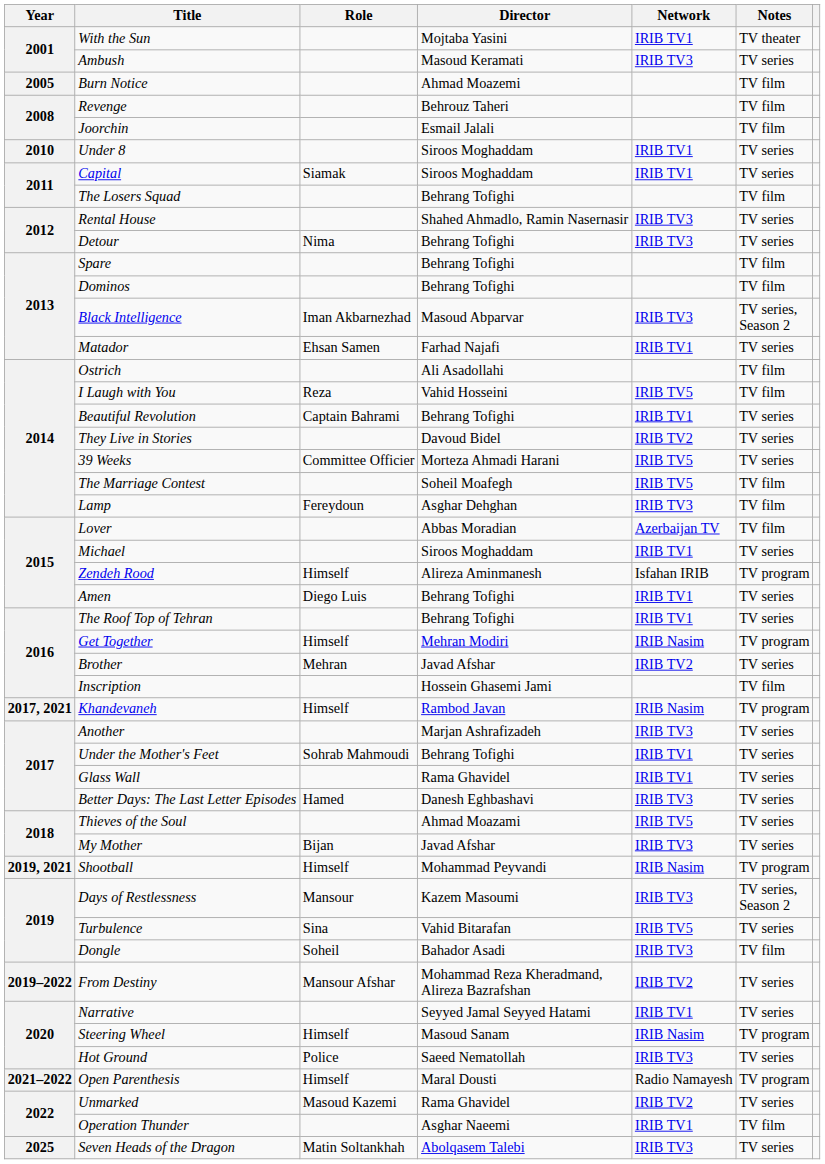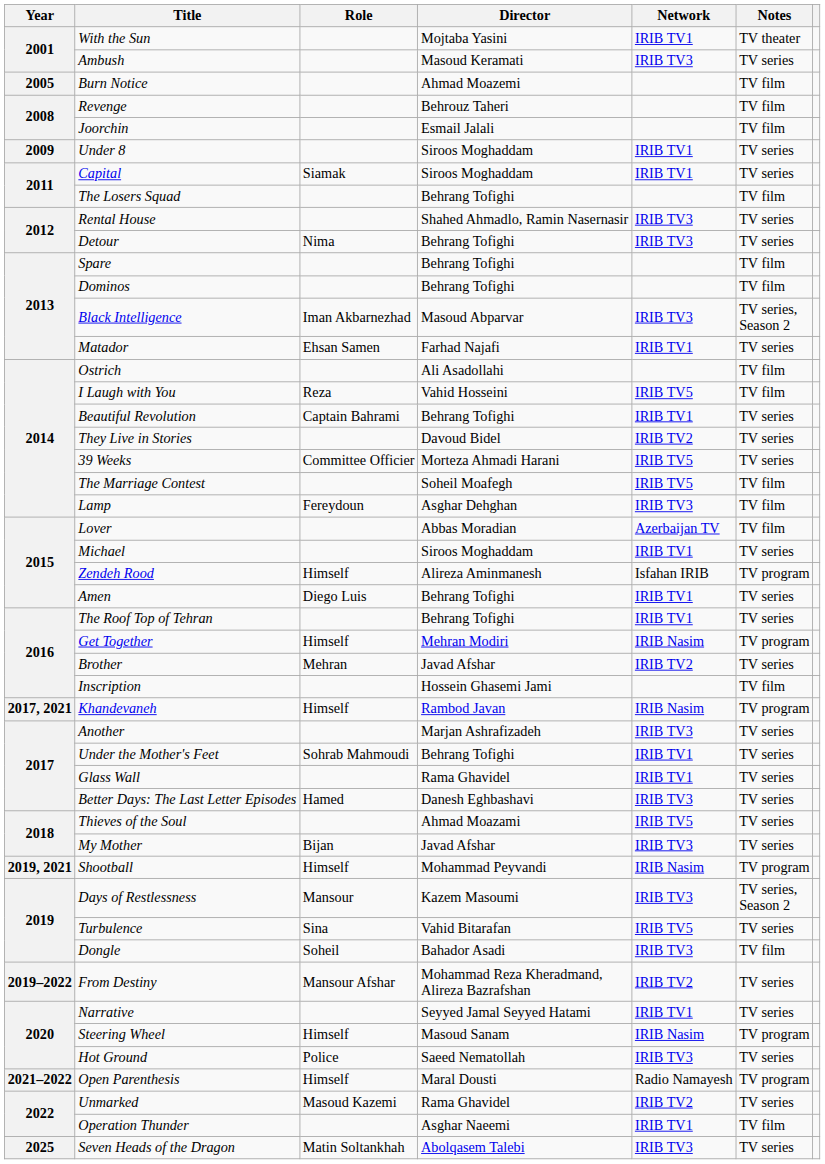 <table class="wikitable plainrowheaders sortable"  style=font-size:100%>
 <tr>
 <th scope="col">Year</th>
 <th scope="col">Title</th>
 <th scope="col">Role</th>
 <th scope="col">Director</th>
 <th scope="col" class="unsortable">Network</th>
 <th scope="col">Notes</th>
 <th scope="col" class="unsortable"></th>
 </tr>
 <tr>
 <th scope=row rowspan="2">2001</th>
 <td><em>With the Sun</em></td>
 <td></td>
 <td>Mojtaba Yasini</td>
 <td><a href='#'>IRIB TV1</a></td>
 <td>TV theater</td>
 <td></td>
 </tr>
 <tr>
 <td><em>Ambush</em></td>
 <td></td>
 <td>Masoud Keramati</td>
 <td><a href='#'>IRIB TV3</a></td>
 <td>TV series</td>
 <td></td>
 </tr>
 <tr>
 <th scope="row">2005</th>
 <td><em>Burn Notice</em></td>
 <td></td>
 <td>Ahmad Moazemi</td>
 <td></td>
 <td>TV film</td>
 <td></td>
 </tr>
 <tr>
 <th rowspan="2" scope="row">2008</th>
 <td><em>Revenge</em></td>
 <td></td>
 <td>Behrouz Taheri</td>
 <td></td>
 <td>TV film</td>
 <td></td>
 </tr>
 <tr>
 <td><em>Joorchin</em></td>
 <td></td>
 <td>Esmail Jalali</td>
 <td></td>
 <td>TV film</td>
 <td></td>
 </tr>
 <tr>
-<th scope=row>2010</th>
+<th scope=row>2009</th>
 <td><em>Under 8</em></td>
 <td></td>
 <td>Siroos Moghaddam</td>
 <td><a href='#'>IRIB TV1</a></td>
 <td>TV series</td>
 <td></td>
 </tr>
 <tr>
 <th scope=row rowspan="2">2011</th>
 <td><em><a href='#'>Capital</a></em></td>
 <td>Siamak</td>
 <td>Siroos Moghaddam</td>
 <td><a href='#'>IRIB TV1</a></td>
 <td>TV series</td>
 <td></td>
 </tr>
 <tr>
 <td><em>The Losers Squad</em></td>
 <td></td>
 <td>Behrang Tofighi</td>
 <td></td>
 <td>TV film</td>
 <td></td>
 </tr>
 <tr>
 <th scope=row rowspan="2">2012</th>
 <td><em>Rental House</em></td>
 <td></td>
 <td>Shahed Ahmadlo, Ramin Nasernasir</td>
 <td><a href='#'>IRIB TV3</a></td>
 <td>TV series</td>
 <td></td>
 </tr>
 <tr>
 <td><em>Detour</em></td>
 <td>Nima</td>
 <td>Behrang Tofighi</td>
 <td><a href='#'>IRIB TV3</a></td>
 <td>TV series</td>
 <td></td>
 </tr>
 <tr>
 <th rowspan="4" scope="row">2013</th>
 <td><em>Spare</em></td>
 <td></td>
 <td>Behrang Tofighi</td>
 <td></td>
 <td>TV film</td>
 <td></td>
 </tr>
 <tr>
 <td><em>Dominos</em></td>
 <td></td>
 <td>Behrang Tofighi</td>
 <td></td>
 <td>TV film</td>
 <td></td>
 </tr>
 <tr>
 <td><a href='#'><em>Black Intelligence</em></a></td>
 <td>Iman Akbarnezhad</td>
 <td>Masoud Abparvar</td>
 <td><a href='#'>IRIB TV3</a></td>
 <td>TV series,<br>Season 2</td>
 <td></td>
 </tr>
 <tr>
 <td><em>Matador</em></td>
 <td>Ehsan Samen</td>
 <td>Farhad Najafi</td>
 <td><a href='#'>IRIB TV1</a></td>
 <td>TV series</td>
 <td></td>
 </tr>
 <tr>
 <th rowspan="7" scope="row">2014</th>
 <td><em>Ostrich</em></td>
 <td></td>
 <td>Ali Asadollahi</td>
 <td></td>
 <td>TV film</td>
 <td></td>
 </tr>
 <tr>
 <td><em>I Laugh with You</em></td>
 <td>Reza</td>
 <td>Vahid Hosseini</td>
 <td><a href='#'>IRIB TV5</a></td>
 <td>TV film</td>
 <td></td>
 </tr>
 <tr>
 <td><em>Beautiful Revolution</em></td>
 <td>Captain Bahrami</td>
 <td>Behrang Tofighi</td>
 <td><a href='#'>IRIB TV1</a></td>
 <td>TV series</td>
 <td></td>
 </tr>
 <tr>
 <td><em>They Live in Stories</em></td>
 <td></td>
 <td>Davoud Bidel</td>
 <td><a href='#'>IRIB TV2</a></td>
 <td>TV series</td>
 <td></td>
 </tr>
 <tr>
 <td><em>39 Weeks</em></td>
 <td>Committee Officier</td>
 <td>Morteza Ahmadi Harani</td>
 <td><a href='#'>IRIB TV5</a></td>
 <td>TV series</td>
 <td></td>
 </tr>
 <tr>
 <td><em>The Marriage Contest</em></td>
 <td></td>
 <td>Soheil Moafegh</td>
 <td><a href='#'>IRIB TV5</a></td>
 <td>TV film</td>
 <td></td>
 </tr>
 <tr>
 <td><em>Lamp</em></td>
 <td>Fereydoun</td>
 <td>Asghar Dehghan</td>
 <td><a href='#'>IRIB TV3</a></td>
 <td>TV film</td>
 <td></td>
 </tr>
 <tr>
 <th rowspan="4" scope="row">2015</th>
 <td><em>Lover</em></td>
 <td></td>
 <td>Abbas Moradian</td>
 <td><a href='#'>Azerbaijan TV</a></td>
 <td>TV film</td>
 <td></td>
 </tr>
 <tr>
 <td><em>Michael</em></td>
 <td></td>
 <td>Siroos Moghaddam</td>
 <td><a href='#'>IRIB TV1</a></td>
 <td>TV series</td>
 <td></td>
 </tr>
 <tr>
 <td><em><a href='#'>Zendeh Rood</a></em></td>
 <td>Himself</td>
 <td>Alireza Aminmanesh</td>
 <td>Isfahan IRIB</td>
 <td>TV program</td>
 <td></td>
 </tr>
 <tr>
 <td><em>Amen</em></td>
 <td>Diego Luis</td>
 <td>Behrang Tofighi</td>
 <td><a href='#'>IRIB TV1</a></td>
 <td>TV series</td>
 <td></td>
 </tr>
 <tr>
 <th rowspan="4" scope="row">2016</th>
 <td><em>The Roof Top of Tehran</em></td>
 <td></td>
 <td>Behrang Tofighi</td>
 <td><a href='#'>IRIB TV1</a></td>
 <td>TV series</td>
 <td></td>
 </tr>
 <tr>
 <td><em><a href='#'>Get Together</a></em></td>
 <td>Himself</td>
 <td><a href='#'>Mehran Modiri</a></td>
 <td><a href='#'>IRIB Nasim</a></td>
 <td>TV program</td>
 <td></td>
 </tr>
 <tr>
 <td><em>Brother</em></td>
 <td>Mehran</td>
 <td>Javad Afshar</td>
 <td><a href='#'>IRIB TV2</a></td>
 <td>TV series</td>
 <td></td>
 </tr>
 <tr>
 <td><em>Inscription</em></td>
 <td></td>
 <td>Hossein Ghasemi Jami</td>
 <td></td>
 <td>TV film</td>
 <td></td>
 </tr>
 <tr>
 <th scope=row>2017, 2021</th>
 <td><em><a href='#'>Khandevaneh</a></em></td>
 <td>Himself</td>
 <td><a href='#'>Rambod Javan</a></td>
 <td><a href='#'>IRIB Nasim</a></td>
 <td>TV program</td>
 <td></td>
 </tr>
 <tr>
 <th scope=row rowspan="4">2017</th>
 <td><em>Another</em></td>
 <td></td>
 <td>Marjan Ashrafizadeh</td>
 <td><a href='#'>IRIB TV3</a></td>
 <td>TV series</td>
 <td></td>
 </tr>
 <tr>
 <td><em>Under the Mother's Feet</em></td>
 <td>Sohrab Mahmoudi</td>
 <td>Behrang Tofighi</td>
 <td><a href='#'>IRIB TV1</a></td>
 <td>TV series</td>
 <td></td>
 </tr>
 <tr>
 <td><em>Glass Wall</em></td>
 <td></td>
 <td>Rama Ghavidel</td>
 <td><a href='#'>IRIB TV1</a></td>
 <td>TV series</td>
 <td></td>
 </tr>
 <tr>
 <td><em>Better Days: The Last Letter Episodes</em></td>
 <td>Hamed</td>
 <td>Danesh Eghbashavi</td>
 <td><a href='#'>IRIB TV3</a></td>
 <td>TV series</td>
 <td></td>
 </tr>
 <tr>
 <th scope=row rowspan="2">2018</th>
 <td><em>Thieves of the Soul</em></td>
 <td></td>
 <td>Ahmad Moazami</td>
 <td><a href='#'>IRIB TV5</a></td>
 <td>TV series</td>
 <td></td>
 </tr>
 <tr>
 <td><em>My Mother</em></td>
 <td>Bijan</td>
 <td>Javad Afshar</td>
 <td><a href='#'>IRIB TV3</a></td>
 <td>TV series</td>
 <td></td>
 </tr>
 <tr>
 <th scope="row">2019, 2021</th>
 <td><em>Shootball</em></td>
 <td>Himself</td>
 <td>Mohammad Peyvandi</td>
 <td><a href='#'>IRIB Nasim</a></td>
 <td>TV program</td>
 <td></td>
 </tr>
 <tr>
 <th scope=row rowspan="3">2019</th>
 <td><em>Days of Restlessness</em></td>
 <td>Mansour</td>
 <td>Kazem Masoumi</td>
 <td><a href='#'>IRIB TV3</a></td>
 <td>TV series,<br>Season 2</td>
 <td></td>
 </tr>
 <tr>
 <td><em>Turbulence</em></td>
 <td>Sina</td>
 <td>Vahid Bitarafan</td>
 <td><a href='#'>IRIB TV5</a></td>
 <td>TV series</td>
 <td></td>
 </tr>
 <tr>
 <td><em>Dongle</em></td>
 <td>Soheil</td>
 <td>Bahador Asadi</td>
 <td><a href='#'>IRIB TV3</a></td>
 <td>TV film</td>
 <td></td>
 </tr>
 <tr>
 <th scope=row>2019–2022</th>
 <td><em>From Destiny</em></td>
 <td>Mansour Afshar</td>
 <td>Mohammad Reza Kheradmand,<br>Alireza Bazrafshan</td>
 <td><a href='#'>IRIB TV2</a></td>
 <td>TV series</td>
 <td></td>
 </tr>
 <tr>
 <th rowspan="3" scope="row">2020</th>
 <td><em>Narrative</em></td>
 <td></td>
 <td>Seyyed Jamal Seyyed Hatami</td>
 <td><a href='#'>IRIB TV1</a></td>
 <td>TV series</td>
 <td></td>
 </tr>
 <tr>
 <td><em>Steering Wheel</em></td>
 <td>Himself</td>
 <td>Masoud Sanam</td>
 <td><a href='#'>IRIB Nasim</a></td>
 <td>TV program</td>
 <td></td>
 </tr>
 <tr>
 <td><em>Hot Ground</em></td>
 <td>Police</td>
 <td>Saeed Nematollah</td>
 <td><a href='#'>IRIB TV3</a></td>
 <td>TV series</td>
 <td></td>
 </tr>
 <tr>
 <th scope=row>2021–2022</th>
 <td><em>Open Parenthesis</em></td>
 <td>Himself</td>
 <td>Maral Dousti</td>
 <td>Radio Namayesh</td>
 <td>TV program</td>
 <td></td>
 </tr>
 <tr>
 <th rowspan="2" scope="row">2022</th>
 <td><em>Unmarked</em></td>
 <td>Masoud Kazemi</td>
 <td>Rama Ghavidel</td>
 <td><a href='#'>IRIB TV2</a></td>
 <td>TV series</td>
 <td></td>
 </tr>
 <tr>
 <td><em>Operation Thunder</em></td>
 <td></td>
 <td>Asghar Naeemi</td>
 <td><a href='#'>IRIB TV1</a></td>
 <td>TV film</td>
 <td></td>
 </tr>
 <tr>
 <th scope="row">2025</th>
 <td><em>Seven Heads of the Dragon</em></td>
 <td>Matin Soltankhah</td>
 <td><a href='#'>Abolqasem Talebi</a></td>
 <td><a href='#'>IRIB TV3</a></td>
 <td>TV series</td>
 <td></td>
 </tr>
 </table>
